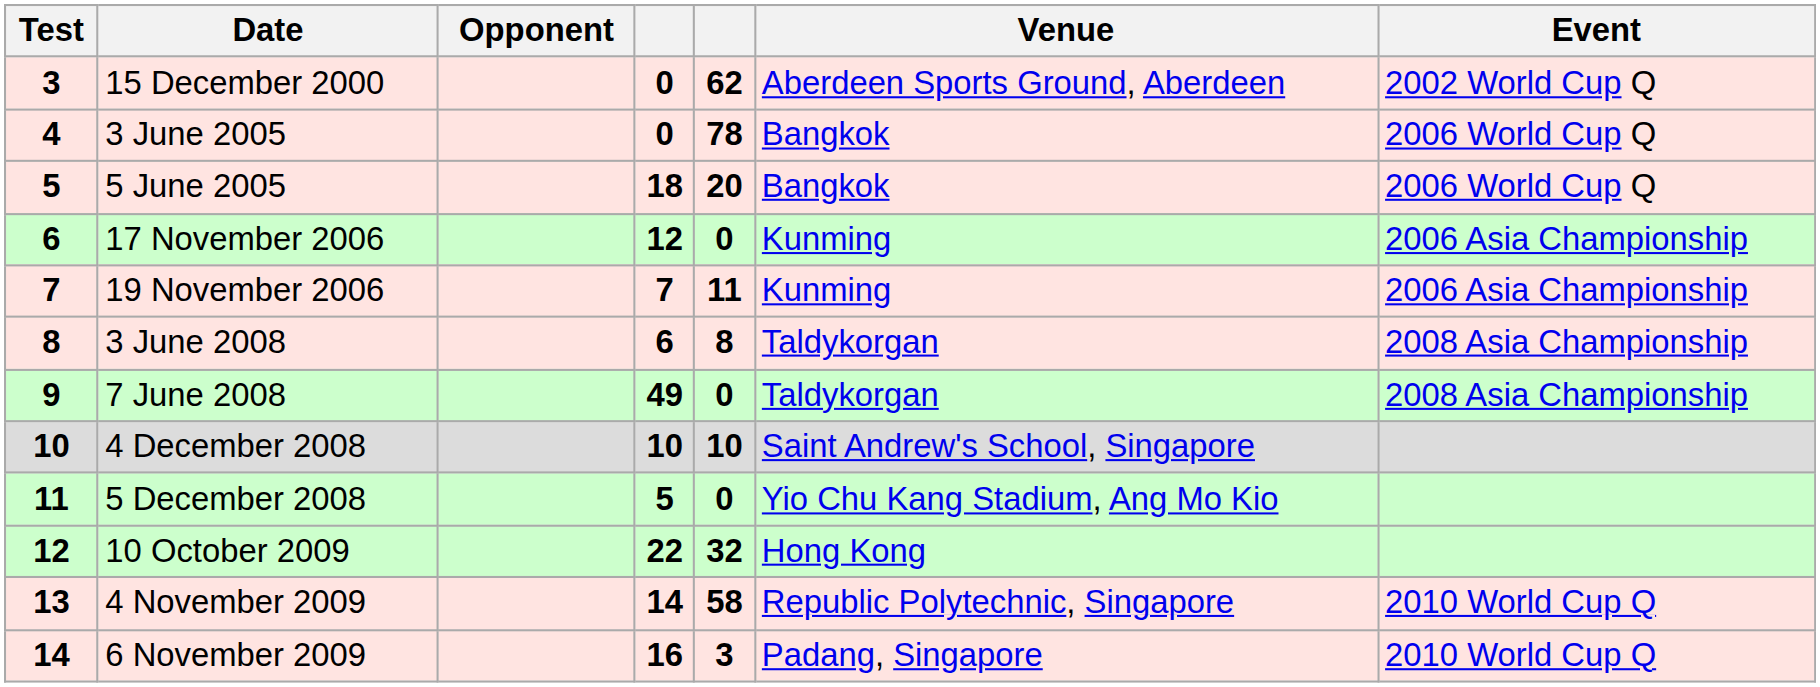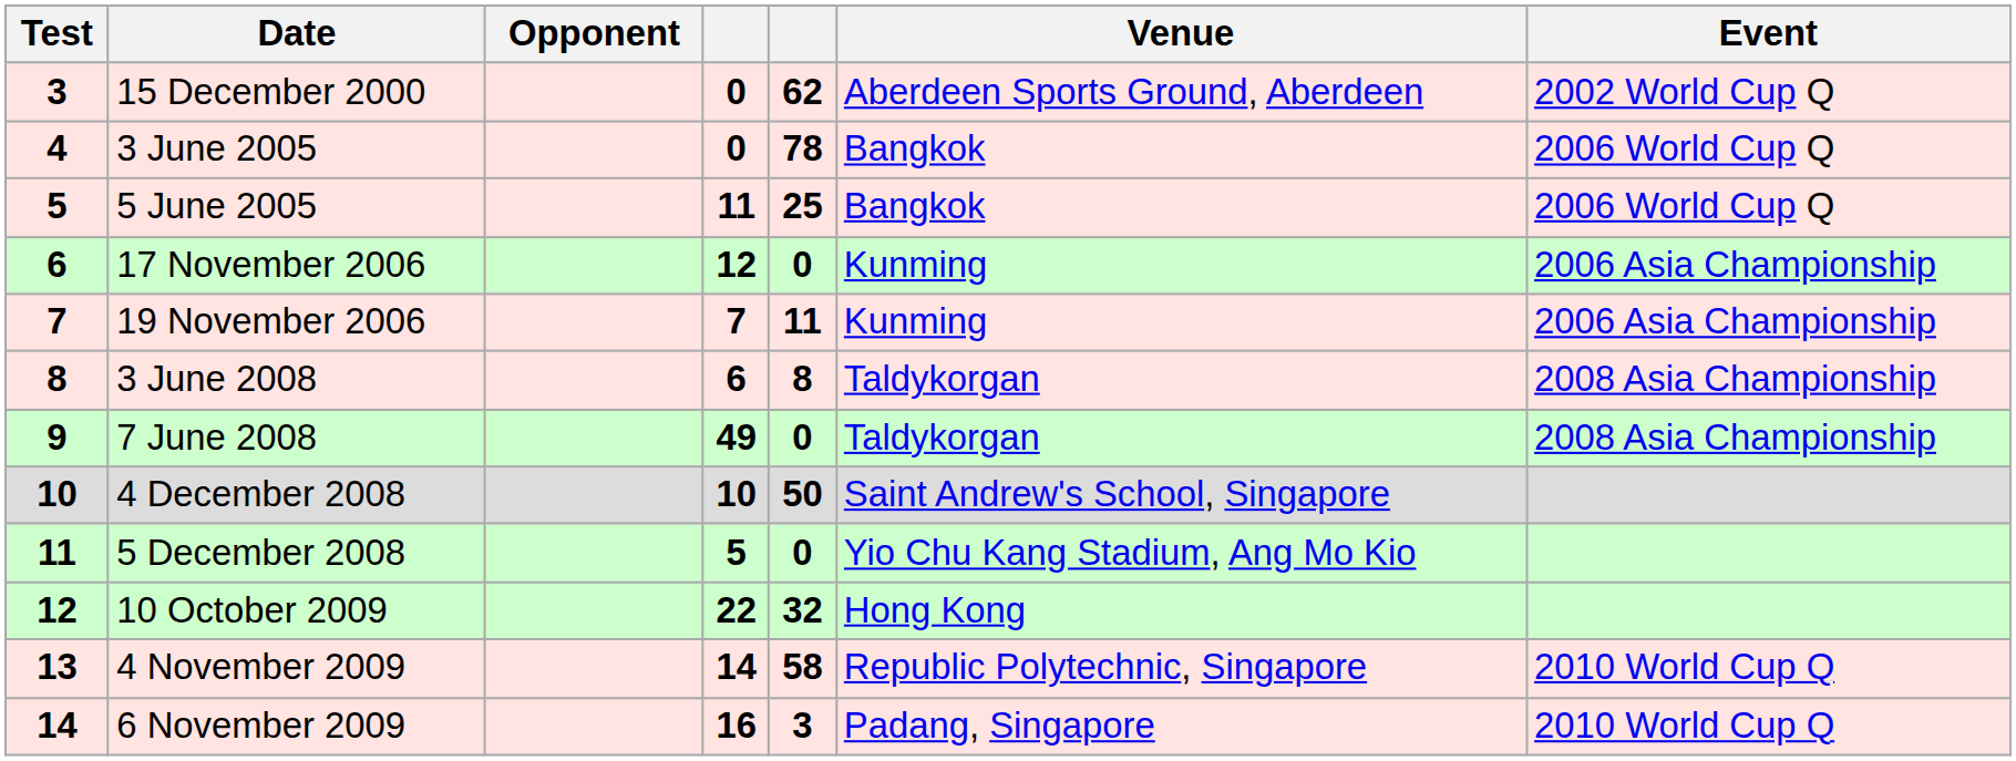 <table class="wikitable sortable" style="width:100%">
 <tr>
 <th>Test</th>
 <th>Date</th>
 <th>Opponent</th>
 <th></th>
 <th></th>
 <th>Venue</th>
 <th>Event</th>
 </tr>
 <tr bgcolor="FFE4E1">
 <td align="center"><strong>3</strong></td>
 <td>15 December 2000</td>
 <td></td>
 <td align="center"><strong>0</strong></td>
 <td align="center"><strong>62</strong></td>
 <td><a href='#'>Aberdeen Sports Ground</a>, <a href='#'>Aberdeen</a></td>
 <td><a href='#'>2002 World Cup</a> Q</td>
 </tr>
 <tr bgcolor="FFE4E1">
 <td align="center"><strong>4</strong></td>
 <td>3 June 2005</td>
 <td></td>
 <td align="center"><strong>0</strong></td>
 <td align="center"><strong>78</strong></td>
 <td><a href='#'>Bangkok</a></td>
 <td><a href='#'>2006 World Cup</a> Q</td>
 </tr>
 <tr bgcolor="FFE4E1">
 <td align="center"><strong>5</strong></td>
 <td>5 June 2005</td>
 <td></td>
-<td align="center"><strong>18</strong></td>
-<td align="center"><strong>20</strong></td>
+<td align="center"><strong>11</strong></td>
+<td align="center"><strong>25</strong></td>
 <td><a href='#'>Bangkok</a></td>
 <td><a href='#'>2006 World Cup</a> Q</td>
 </tr>
 <tr bgcolor="CCFFCC">
 <td align="center"><strong>6</strong></td>
 <td>17 November 2006</td>
 <td></td>
 <td align="center"><strong>12</strong></td>
 <td align="center"><strong>0</strong></td>
 <td><a href='#'>Kunming</a></td>
 <td><a href='#'>2006 Asia Championship</a></td>
 </tr>
 <tr bgcolor="FFE4E1">
 <td align="center"><strong>7</strong></td>
 <td>19 November 2006</td>
 <td></td>
 <td align="center"><strong>7</strong></td>
 <td align="center"><strong>11</strong></td>
 <td><a href='#'>Kunming</a></td>
 <td><a href='#'>2006 Asia Championship</a></td>
 </tr>
 <tr bgcolor="FFE4E1">
 <td align="center"><strong>8</strong></td>
 <td>3 June 2008</td>
 <td></td>
 <td align="center"><strong>6</strong></td>
 <td align="center"><strong>8</strong></td>
 <td><a href='#'>Taldykorgan</a></td>
 <td><a href='#'>2008 Asia Championship</a></td>
 </tr>
 <tr bgcolor="CCFFCC">
 <td align="center"><strong>9</strong></td>
 <td>7 June 2008</td>
 <td></td>
 <td align="center"><strong>49</strong></td>
 <td align="center"><strong>0</strong></td>
 <td><a href='#'>Taldykorgan</a></td>
 <td><a href='#'>2008 Asia Championship</a></td>
 </tr>
 <tr bgcolor="DCDCDC">
 <td align="center"><strong>10</strong></td>
 <td>4 December 2008</td>
 <td></td>
 <td align="center"><strong>10</strong></td>
-<td align="center"><strong>10</strong></td>
+<td align="center"><strong>50</strong></td>
 <td><a href='#'>Saint Andrew's School</a>, <a href='#'>Singapore</a></td>
 <td></td>
 </tr>
 <tr bgcolor="CCFFCC">
 <td align="center"><strong>11</strong></td>
 <td>5 December 2008</td>
 <td></td>
 <td align="center"><strong>5</strong></td>
 <td align="center"><strong>0</strong></td>
 <td><a href='#'>Yio Chu Kang Stadium</a>, <a href='#'>Ang Mo Kio</a></td>
 <td></td>
 </tr>
 <tr bgcolor="CCFFCC">
 <td align="center"><strong>12</strong></td>
 <td>10 October 2009</td>
 <td></td>
 <td align="center"><strong>22</strong></td>
 <td align="center"><strong>32</strong></td>
 <td><a href='#'>Hong Kong</a></td>
 <td></td>
 </tr>
 <tr bgcolor="FFE4E1">
 <td align="center"><strong>13</strong></td>
 <td>4 November 2009</td>
 <td></td>
 <td align="center"><strong>14</strong></td>
 <td align="center"><strong>58</strong></td>
 <td><a href='#'>Republic Polytechnic</a>, <a href='#'>Singapore</a></td>
 <td><a href='#'>2010 World Cup Q</a></td>
 </tr>
 <tr bgcolor="FFE4E1">
 <td align="center"><strong>14</strong></td>
 <td>6 November 2009</td>
 <td></td>
 <td align="center"><strong>16</strong></td>
 <td align="center"><strong>3</strong></td>
 <td><a href='#'>Padang</a>, <a href='#'>Singapore</a></td>
 <td><a href='#'>2010 World Cup Q</a></td>
 </tr>
 </table>
